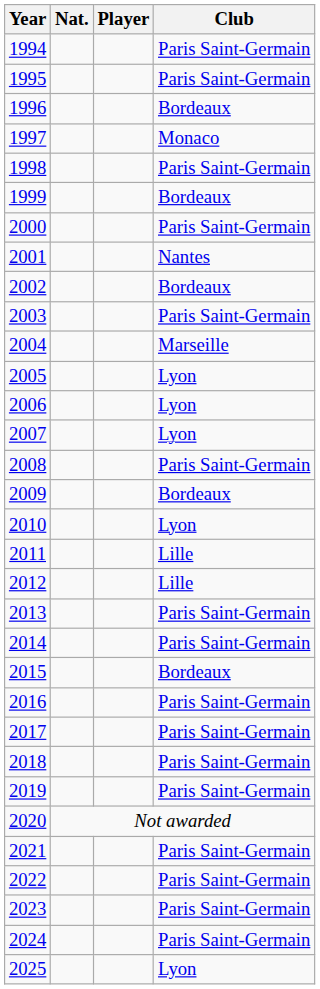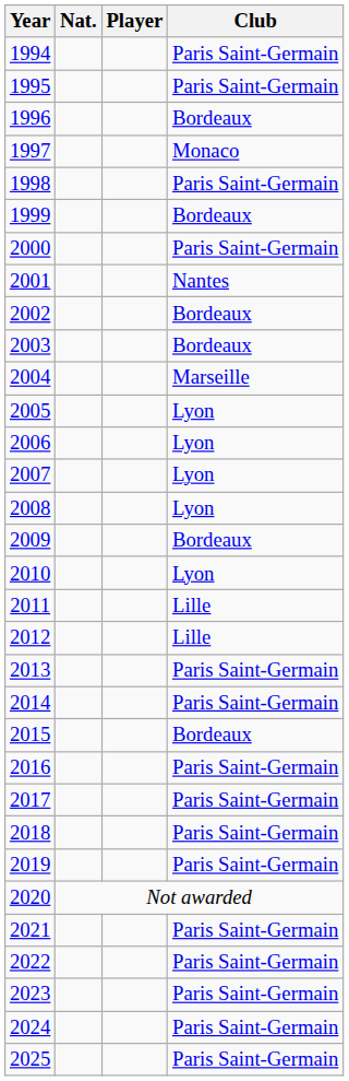 <table class="sortable wikitable" style="text-align: center;">
 <tr>
 <th>Year</th>
 <th>Nat.</th>
 <th>Player</th>
 <th>Club</th>
 </tr>
 <tr>
 <td><a href='#'>1994</a></td>
 <td></td>
 <td align=left></td>
 <td align=left><a href='#'>Paris Saint-Germain</a></td>
 </tr>
 <tr>
 <td><a href='#'>1995</a></td>
 <td></td>
 <td align=left></td>
 <td align=left><a href='#'>Paris Saint-Germain</a></td>
 </tr>
 <tr>
 <td><a href='#'>1996</a></td>
 <td></td>
 <td align=left></td>
 <td align=left><a href='#'>Bordeaux</a></td>
 </tr>
 <tr>
 <td><a href='#'>1997</a></td>
 <td></td>
 <td align=left></td>
 <td align=left><a href='#'>Monaco</a></td>
 </tr>
 <tr>
 <td><a href='#'>1998</a></td>
 <td></td>
 <td align=left></td>
 <td align=left><a href='#'>Paris Saint-Germain</a></td>
 </tr>
 <tr>
 <td><a href='#'>1999</a></td>
 <td></td>
 <td align=left></td>
 <td align=left><a href='#'>Bordeaux</a></td>
 </tr>
 <tr>
 <td><a href='#'>2000</a></td>
 <td></td>
 <td align=left></td>
 <td align=left><a href='#'>Paris Saint-Germain</a></td>
 </tr>
 <tr>
 <td><a href='#'>2001</a></td>
 <td></td>
 <td align=left></td>
 <td align=left><a href='#'>Nantes</a></td>
 </tr>
 <tr>
 <td><a href='#'>2002</a></td>
 <td></td>
 <td align=left></td>
 <td align=left><a href='#'>Bordeaux</a></td>
 </tr>
 <tr>
 <td><a href='#'>2003</a></td>
 <td></td>
 <td align=left></td>
-<td align=left><a href='#'>Paris Saint-Germain</a></td>
+<td align=left><a href='#'>Bordeaux</a></td>
 </tr>
 <tr>
 <td><a href='#'>2004</a></td>
 <td></td>
 <td align=left></td>
 <td align=left><a href='#'>Marseille</a></td>
 </tr>
 <tr>
 <td><a href='#'>2005</a></td>
 <td></td>
 <td align=left></td>
 <td align=left><a href='#'>Lyon</a></td>
 </tr>
 <tr>
 <td><a href='#'>2006</a></td>
 <td></td>
 <td align=left></td>
 <td align=left><a href='#'>Lyon</a></td>
 </tr>
 <tr>
 <td><a href='#'>2007</a></td>
 <td></td>
 <td align=left></td>
 <td align=left><a href='#'>Lyon</a></td>
 </tr>
 <tr>
 <td><a href='#'>2008</a></td>
 <td></td>
 <td align=left></td>
-<td align=left><a href='#'>Paris Saint-Germain</a></td>
+<td align=left><a href='#'>Lyon</a></td>
 </tr>
 <tr>
 <td><a href='#'>2009</a></td>
 <td></td>
 <td align=left></td>
 <td align=left><a href='#'>Bordeaux</a></td>
 </tr>
 <tr>
 <td><a href='#'>2010</a></td>
 <td></td>
 <td align=left></td>
 <td align=left><a href='#'>Lyon</a></td>
 </tr>
 <tr>
 <td><a href='#'>2011</a></td>
 <td></td>
 <td align=left></td>
 <td align=left><a href='#'>Lille</a></td>
 </tr>
 <tr>
 <td><a href='#'>2012</a></td>
 <td></td>
 <td align=left></td>
 <td align=left><a href='#'>Lille</a></td>
 </tr>
 <tr>
 <td><a href='#'>2013</a></td>
 <td></td>
 <td align=left></td>
 <td align=left><a href='#'>Paris Saint-Germain</a></td>
 </tr>
 <tr>
 <td><a href='#'>2014</a></td>
 <td></td>
 <td align=left></td>
 <td align=left><a href='#'>Paris Saint-Germain</a></td>
 </tr>
 <tr>
 <td><a href='#'>2015</a></td>
 <td></td>
 <td align=left></td>
 <td align=left><a href='#'>Bordeaux</a></td>
 </tr>
 <tr>
 <td><a href='#'>2016</a></td>
 <td></td>
 <td align=left></td>
 <td align=left><a href='#'>Paris Saint-Germain</a></td>
 </tr>
 <tr>
 <td><a href='#'>2017</a></td>
 <td></td>
 <td align=left></td>
 <td align=left><a href='#'>Paris Saint-Germain</a></td>
 </tr>
 <tr>
 <td><a href='#'>2018</a></td>
 <td></td>
 <td align=left></td>
 <td align=left><a href='#'>Paris Saint-Germain</a></td>
 </tr>
 <tr>
 <td><a href='#'>2019</a></td>
 <td></td>
 <td align=left></td>
 <td align=left><a href='#'>Paris Saint-Germain</a></td>
 </tr>
 <tr>
 <td><a href='#'>2020</a></td>
 <td colspan=3><em>Not awarded</em></td>
 </tr>
 <tr>
 <td><a href='#'>2021</a></td>
 <td></td>
 <td align=left></td>
 <td align=left><a href='#'>Paris Saint-Germain</a></td>
 </tr>
 <tr>
 <td><a href='#'>2022</a></td>
 <td></td>
 <td align=left></td>
 <td align=left><a href='#'>Paris Saint-Germain</a></td>
 </tr>
 <tr>
 <td><a href='#'>2023</a></td>
 <td></td>
 <td align=left></td>
 <td align=left><a href='#'>Paris Saint-Germain</a></td>
 </tr>
 <tr>
 <td><a href='#'>2024</a></td>
 <td></td>
 <td align=left></td>
 <td align=left><a href='#'>Paris Saint-Germain</a></td>
 </tr>
 <tr>
 <td><a href='#'>2025</a></td>
 <td></td>
 <td align=left></td>
-<td align=left><a href='#'>Lyon</a></td>
+<td align=left><a href='#'>Paris Saint-Germain</a></td>
 </tr>
 </table>
